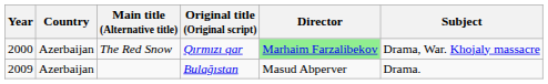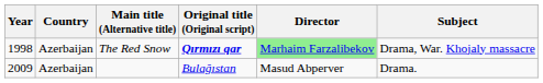 <table class="wikitable sortable">
 <tr>
 <th>Year</th>
 <th>Country</th>
 <th class="unsortable">Main title<br><small>(Alternative title)</small></th>
 <th class="unsortable">Original title<br><small>(Original script)</small></th>
 <th>Director</th>
 <th class="unsortable">Subject</th>
 </tr>
 <tr>
-<td>2000</td>
+<td>1998</td>
 <td>Azerbaijan</td>
 <td><em>The Red Snow</em></td>
-<td><em><a href='#'>Qırmızı qar</a></em></td>
+<td><strong><em><a href='#'>Qırmızı qar</a></em></strong></td>
 <td style="background: lightgreen;"><a href='#'>Marhaim Farzalibekov</a></td>
 <td>Drama, War. <a href='#'>Khojaly massacre</a></td>
 </tr>
 <tr>
 <td>2009</td>
 <td>Azerbaijan</td>
 <td></td>
 <td><em><a href='#'>Bulağıstan</a></em></td>
 <td>Masud Abperver</td>
 <td>Drama.</td>
 </tr>
 </table>
